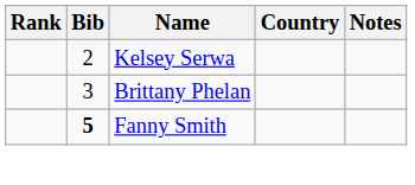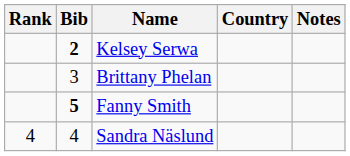 <table class="wikitable" style="text-align:center;">
 <tr>
 <th>Rank</th>
 <th>Bib</th>
 <th>Name</th>
 <th>Country</th>
 <th>Notes</th>
 </tr>
 <tr>
 <td></td>
-<td>2</td>
+<td><strong>2</strong></td>
 <td align=left><a href='#'>Kelsey Serwa</a></td>
 <td align="left"></td>
 <td></td>
 </tr>
 <tr>
 <td></td>
 <td>3</td>
 <td align=left><a href='#'>Brittany Phelan</a></td>
 <td align="left"></td>
 <td></td>
 </tr>
 <tr>
 <td></td>
 <td><strong>5</strong></td>
 <td align=left><a href='#'>Fanny Smith</a></td>
 <td align="left"></td>
 <td></td>
 </tr>
+<tr>
+<td>4</td>
+<td>4</td>
+<td align=left><a href='#'>Sandra Näslund</a></td>
+<td align="left"></td>
+<td></td>
+</tr>
 </table>
